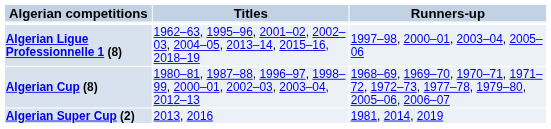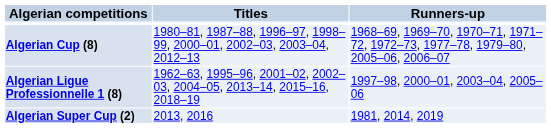 <table width=100% style="background: #a4k5v9; border: 1px #aaa solid; border-collapse: collapse; border-color: white; color:black; font-size: 95%;" border="1" cellspacing="0">
 <tr bgcolor="#c2d2e5">
 <th width=27%> <strong>Algerian competitions</strong></th>
 <th width=36%><strong>Titles</strong></th>
 <th width=36%><strong>Runners-up</strong></th>
 </tr>
 <tr style="font-size: 90%;">
 <td></td>
 </tr>
 <tr style="font-size: 90%;">
+<td bgcolor="#d8e2ee"><strong><a href='#'>Algerian Cup</a> (8)</strong></td>
+<td bgcolor="#ecf1f7"><a href='#'>1980–81</a>, <a href='#'>1987–88</a>, <a href='#'>1996–97</a>, <a href='#'>1998–99</a>, <a href='#'>2000–01</a>, <a href='#'>2002–03</a>, <a href='#'>2003–04</a>, <a href='#'>2012–13</a></td>
+<td bgcolor="#ecf1f7"><a href='#'>1968–69</a>, <a href='#'>1969–70</a>, <a href='#'>1970–71</a>, <a href='#'>1971–72</a>, <a href='#'>1972–73</a>, <a href='#'>1977–78</a>, <a href='#'>1979–80</a>, <a href='#'>2005–06</a>, <a href='#'>2006–07</a></td>
+</tr>
+<tr style="font-size: 90%;">
 <td bgcolor="#d8e2ee"><strong><a href='#'>Algerian Ligue Professionnelle 1</a> (8)</strong></td>
 <td bgcolor="#ecf1f7"><a href='#'>1962–63</a>, <a href='#'>1995–96</a>, <a href='#'>2001–02</a>, <a href='#'>2002–03</a>, <a href='#'>2004–05</a>, <a href='#'>2013–14</a>, <a href='#'>2015–16</a>, <a href='#'>2018–19</a></td>
 <td bgcolor="#ecf1f7"><a href='#'>1997–98</a>, <a href='#'>2000–01</a>, <a href='#'>2003–04</a>, <a href='#'>2005–06</a></td>
-</tr>
-<tr style="font-size: 90%;">
-<td bgcolor="#d8e2ee"><strong><a href='#'>Algerian Cup</a> (8)</strong></td>
-<td bgcolor="#ecf1f7"><a href='#'>1980–81</a>, <a href='#'>1987–88</a>, <a href='#'>1996–97</a>, <a href='#'>1998–99</a>, <a href='#'>2000–01</a>, <a href='#'>2002–03</a>, <a href='#'>2003–04</a>, <a href='#'>2012–13</a></td>
-<td bgcolor="#ecf1f7"><a href='#'>1968–69</a>, <a href='#'>1969–70</a>, <a href='#'>1970–71</a>, <a href='#'>1971–72</a>, <a href='#'>1972–73</a>, <a href='#'>1977–78</a>, <a href='#'>1979–80</a>, <a href='#'>2005–06</a>, <a href='#'>2006–07</a></td>
 </tr>
 <tr style="font-size: 90%;">
 <td bgcolor="#d8e2ee"><strong><a href='#'>Algerian Super Cup</a> (2)</strong></td>
 <td bgcolor="#ecf1f7"><a href='#'>2013</a>, <a href='#'>2016</a></td>
 <td bgcolor="#ecf1f7"><a href='#'>1981</a>, <a href='#'>2014</a>, <a href='#'>2019</a></td>
 </tr>
 <tr style="font-size: 90%;">
 </tr>
 </table>
